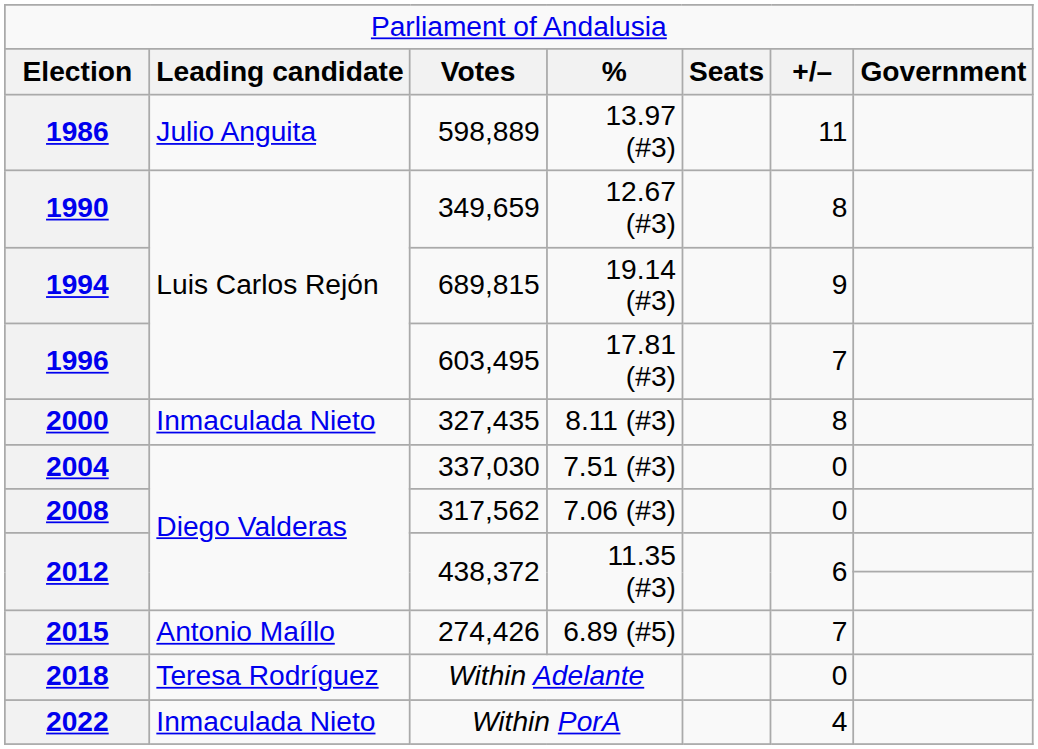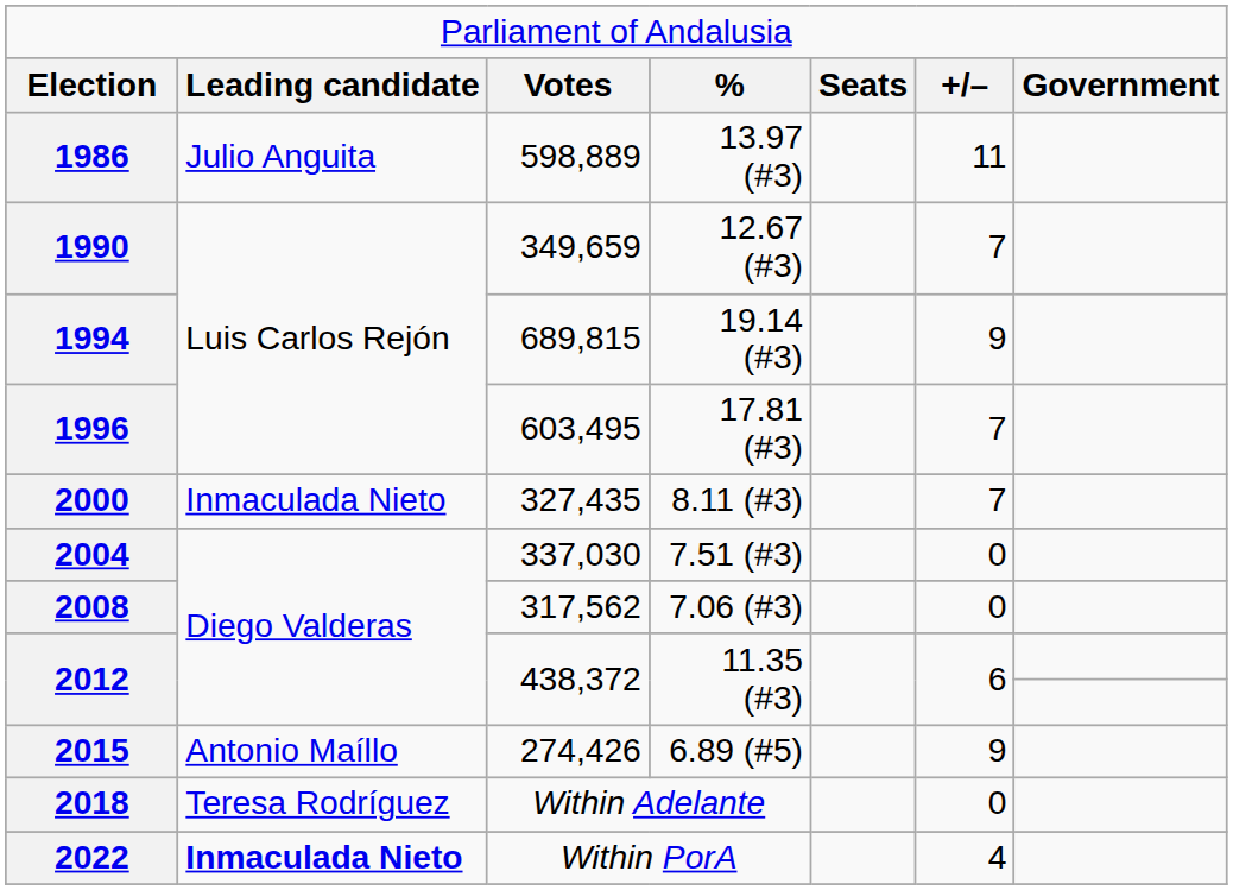 <table class="wikitable" style="text-align:right;">
 <tr>
 <td colspan="8" align="center"><a href='#'>Parliament of Andalusia</a></td>
 </tr>
 <tr>
 <th width="75">Election</th>
 <th>Leading candidate</th>
 <th width="70">Votes</th>
 <th width="70">%</th>
 <th>Seats</th>
 <th width="40">+/–</th>
 <th>Government</th>
 </tr>
 <tr>
 <th><a href='#'>1986</a></th>
 <td align="left"><a href='#'>Julio Anguita</a></td>
 <td>598,889</td>
 <td>13.97 (#3)</td>
 <td></td>
 <td>11</td>
 <td></td>
 </tr>
 <tr>
 <th><a href='#'>1990</a></th>
 <td rowspan="3" align="left">Luis Carlos Rejón</td>
 <td>349,659</td>
 <td>12.67 (#3)</td>
 <td></td>
-<td>8</td>
+<td>7</td>
 <td></td>
 </tr>
 <tr>
 <th><a href='#'>1994</a></th>
 <td>689,815</td>
 <td>19.14 (#3)</td>
 <td></td>
 <td>9</td>
 <td></td>
 </tr>
 <tr>
 <th><a href='#'>1996</a></th>
 <td>603,495</td>
 <td>17.81 (#3)</td>
 <td></td>
 <td>7</td>
 <td></td>
 </tr>
 <tr>
 <th><a href='#'>2000</a></th>
 <td align="left"><a href='#'>Inmaculada Nieto</a></td>
 <td>327,435</td>
 <td>8.11 (#3)</td>
 <td></td>
-<td>8</td>
+<td>7</td>
 <td></td>
 </tr>
 <tr>
 <th><a href='#'>2004</a></th>
 <td rowspan="4" align="left"><a href='#'>Diego Valderas</a></td>
 <td>337,030</td>
 <td>7.51 (#3)</td>
 <td></td>
 <td>0</td>
 <td></td>
 </tr>
 <tr>
 <th><a href='#'>2008</a></th>
 <td>317,562</td>
 <td>7.06 (#3)</td>
 <td></td>
 <td>0</td>
 <td></td>
 </tr>
 <tr>
 <th rowspan="2"><a href='#'>2012</a></th>
 <td rowspan="2">438,372</td>
 <td rowspan="2">11.35 (#3)</td>
 <td rowspan="2"></td>
 <td rowspan="2">6</td>
 <td></td>
 </tr>
 <tr>
 <td></td>
 </tr>
 <tr>
 <th><a href='#'>2015</a></th>
 <td align="left"><a href='#'>Antonio Maíllo</a></td>
 <td>274,426</td>
 <td>6.89 (#5)</td>
 <td></td>
-<td>7</td>
+<td>9</td>
 <td></td>
 </tr>
 <tr>
 <th><a href='#'>2018</a></th>
 <td align="left"><a href='#'>Teresa Rodríguez</a></td>
 <td colspan="2" align="center"><em>Within <a href='#'>Adelante</a></em></td>
 <td></td>
 <td>0</td>
 <td></td>
 </tr>
 <tr>
 <th><a href='#'>2022</a></th>
-<td align="left"><a href='#'>Inmaculada Nieto</a></td>
+<td align="left"><strong><a href='#'>Inmaculada Nieto</a></strong></td>
 <td colspan="2" align="center"><em>Within <a href='#'>PorA</a></em></td>
 <td></td>
 <td>4</td>
 <td></td>
 </tr>
 </table>
